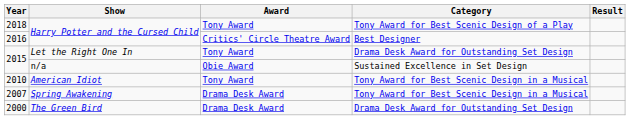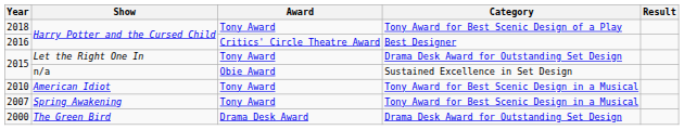 <table style="border:1px solid black;" class="wikitable sortable">
 <tr>
 <th>Year</th>
 <th>Show</th>
 <th>Award</th>
 <th>Category</th>
 <th>Result</th>
 </tr>
 <tr>
 <td>2018</td>
 <td rowspan="2"><em><a href='#'>Harry Potter and the Cursed Child</a></em></td>
 <td><a href='#'>Tony Award</a></td>
 <td><a href='#'>Tony Award for Best Scenic Design of a Play</a></td>
 <td></td>
 </tr>
 <tr>
 <td>2016</td>
 <td><a href='#'>Critics' Circle Theatre Award</a></td>
 <td><a href='#'>Best Designer</a></td>
 <td></td>
 </tr>
 <tr>
 <td rowspan=2>2015</td>
 <td><em>Let the Right One In</em></td>
 <td><a href='#'>Tony Award</a></td>
 <td><a href='#'>Drama Desk Award for Outstanding Set Design</a></td>
 <td></td>
 </tr>
 <tr>
 <td>n/a</td>
 <td><a href='#'>Obie Award</a></td>
 <td>Sustained Excellence in Set Design</td>
 <td></td>
 </tr>
 <tr>
 <td>2010</td>
 <td><em><a href='#'>American Idiot</a></em></td>
 <td><a href='#'>Tony Award</a></td>
 <td><a href='#'>Tony Award for Best Scenic Design in a Musical</a></td>
 <td></td>
 </tr>
 <tr>
 <td>2007</td>
 <td><em><a href='#'>Spring Awakening</a></em></td>
-<td><a href='#'>Drama Desk Award</a></td>
+<td><a href='#'>Tony Award</a></td>
 <td><a href='#'>Tony Award for Best Scenic Design in a Musical</a></td>
 <td></td>
 </tr>
 <tr>
 <td>2000</td>
 <td><em><a href='#'>The Green Bird</a></em></td>
 <td><a href='#'>Drama Desk Award</a></td>
 <td><a href='#'>Drama Desk Award for Outstanding Set Design</a></td>
 <td></td>
 </tr>
 </table>
